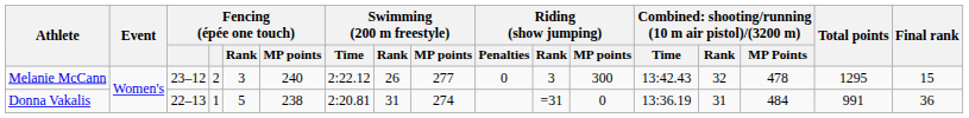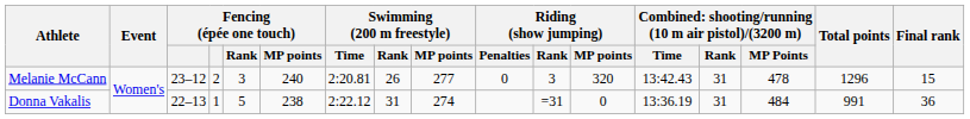 <table class="wikitable" style="font-size:90%">
 <tr>
 <th rowspan="2">Athlete</th>
 <th rowspan="2">Event</th>
 <th colspan=4>Fencing<br><span>(épée one touch)</span></th>
 <th colspan=3>Swimming<br><span>(200 m freestyle)</span></th>
 <th colspan=3>Riding<br><span>(show jumping)</span></th>
 <th colspan=3>Combined: shooting/running<br><span>(10 m air pistol)/(3200 m)</span></th>
 <th rowspan=2>Total points</th>
 <th rowspan=2>Final rank</th>
 </tr>
 <tr style="font-size:95%">
 <th></th>
 <th></th>
 <th>Rank</th>
 <th>MP points</th>
 <th>Time</th>
 <th>Rank</th>
 <th>MP points</th>
 <th>Penalties</th>
 <th>Rank</th>
 <th>MP points</th>
 <th>Time</th>
 <th>Rank</th>
 <th>MP Points</th>
 </tr>
 <tr align=center>
 <td align=left><a href='#'>Melanie McCann</a></td>
 <td align=left rowspan="2"><a href='#'>Women's</a></td>
 <td>23–12</td>
 <td>2</td>
 <td>3</td>
 <td>240</td>
-<td>2:22.12</td>
+<td>2:20.81</td>
 <td>26</td>
 <td>277</td>
 <td>0</td>
 <td>3</td>
-<td>300</td>
+<td>320</td>
 <td>13:42.43</td>
-<td>32</td>
+<td>31</td>
 <td>478</td>
-<td>1295</td>
+<td>1296</td>
 <td>15</td>
 </tr>
 <tr align=center>
 <td align=left><a href='#'>Donna Vakalis</a></td>
 <td>22–13</td>
 <td>1</td>
 <td>5</td>
 <td>238</td>
-<td>2:20.81</td>
+<td>2:22.12</td>
 <td>31</td>
 <td>274</td>
 <td></td>
 <td>=31</td>
 <td>0</td>
 <td>13:36.19</td>
 <td>31</td>
 <td>484</td>
 <td>991</td>
 <td>36</td>
 </tr>
 </table>
